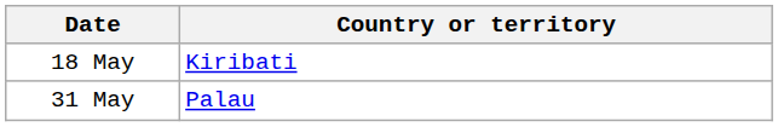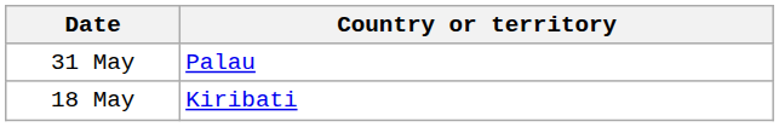 <table class="wikitable sortable">
 <tr>
 <th style="width:7em;">Date</th>
 <th style="width:25em;">Country or territory</th>
 </tr>
 <tr style="background:#fff;">
+<td style="text-align:center;">31 May</td>
+<td> <a href='#'>Palau</a></td>
+</tr>
+<tr style="background:#fff;">
 <td style="text-align:center;">18 May</td>
 <td> <a href='#'>Kiribati</a></td>
 </tr>
-<tr style="background:#fff;">
-<td style="text-align:center;">31 May</td>
-<td> <a href='#'>Palau</a></td>
-</tr>
 </table>
